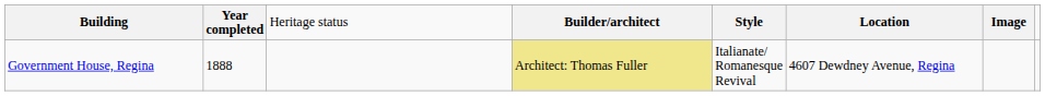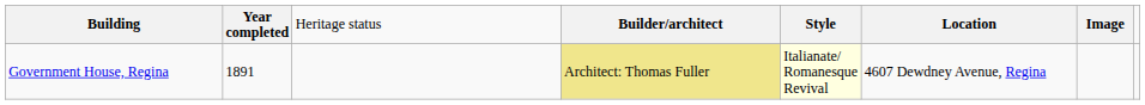 <table class="wikitable" style="margin:1em auto;">
 <tr>
 <th width=20%>Building</th>
 <th width=5%>Year completed</th>
 <td width=25%>Heritage status</td>
 <th width=20%>Builder/architect</th>
 <th width=5%>Style</th>
 <th width=20%>Location</th>
 <th width=5%>Image</th>
 </tr>
 <tr>
 <td><a href='#'>Government House, Regina</a></td>
-<td>1888</td>
+<td>1891</td>
 <td></td>
 <td style="background: khaki;">Architect: Thomas Fuller</td>
-<td>Italianate/ Romanesque Revival</td>
+<td style="background: lightyellow;">Italianate/ Romanesque Revival</td>
 <td>4607 Dewdney Avenue, <a href='#'>Regina</a></td>
 <td></td>
 <td></td>
 </tr>
 </table>
